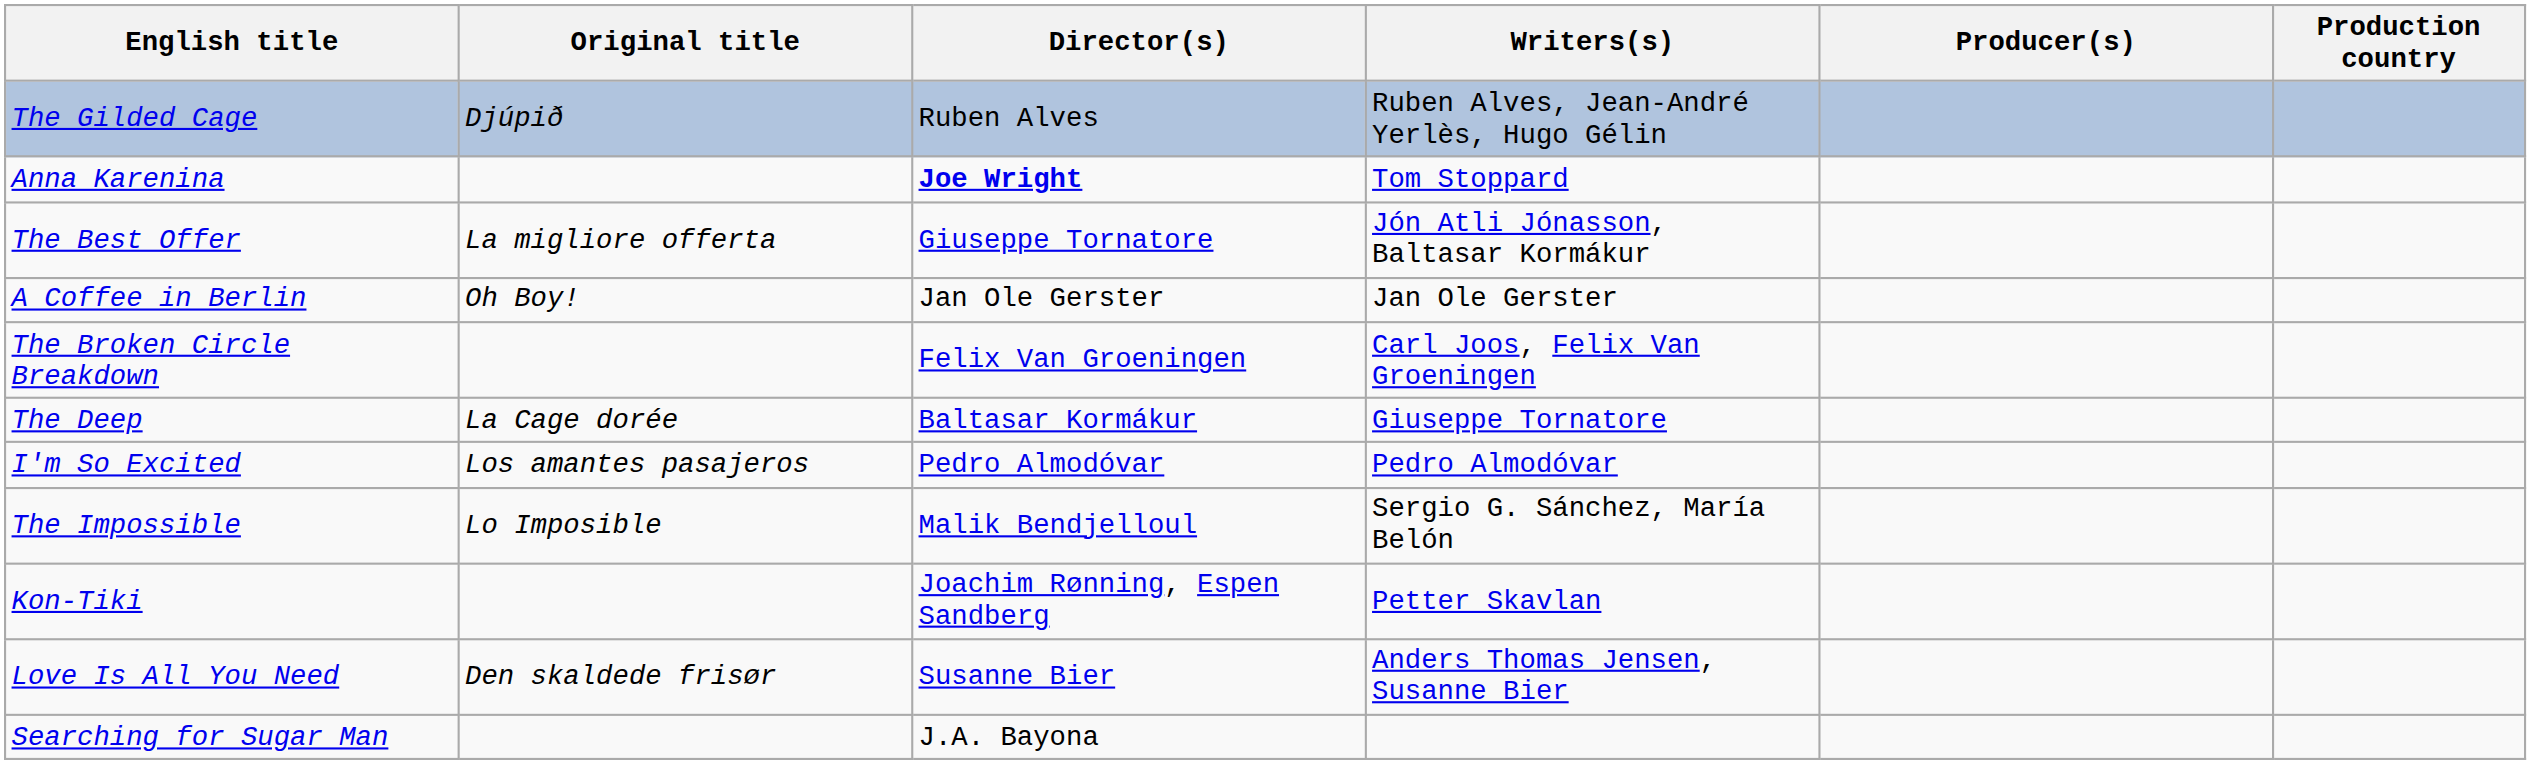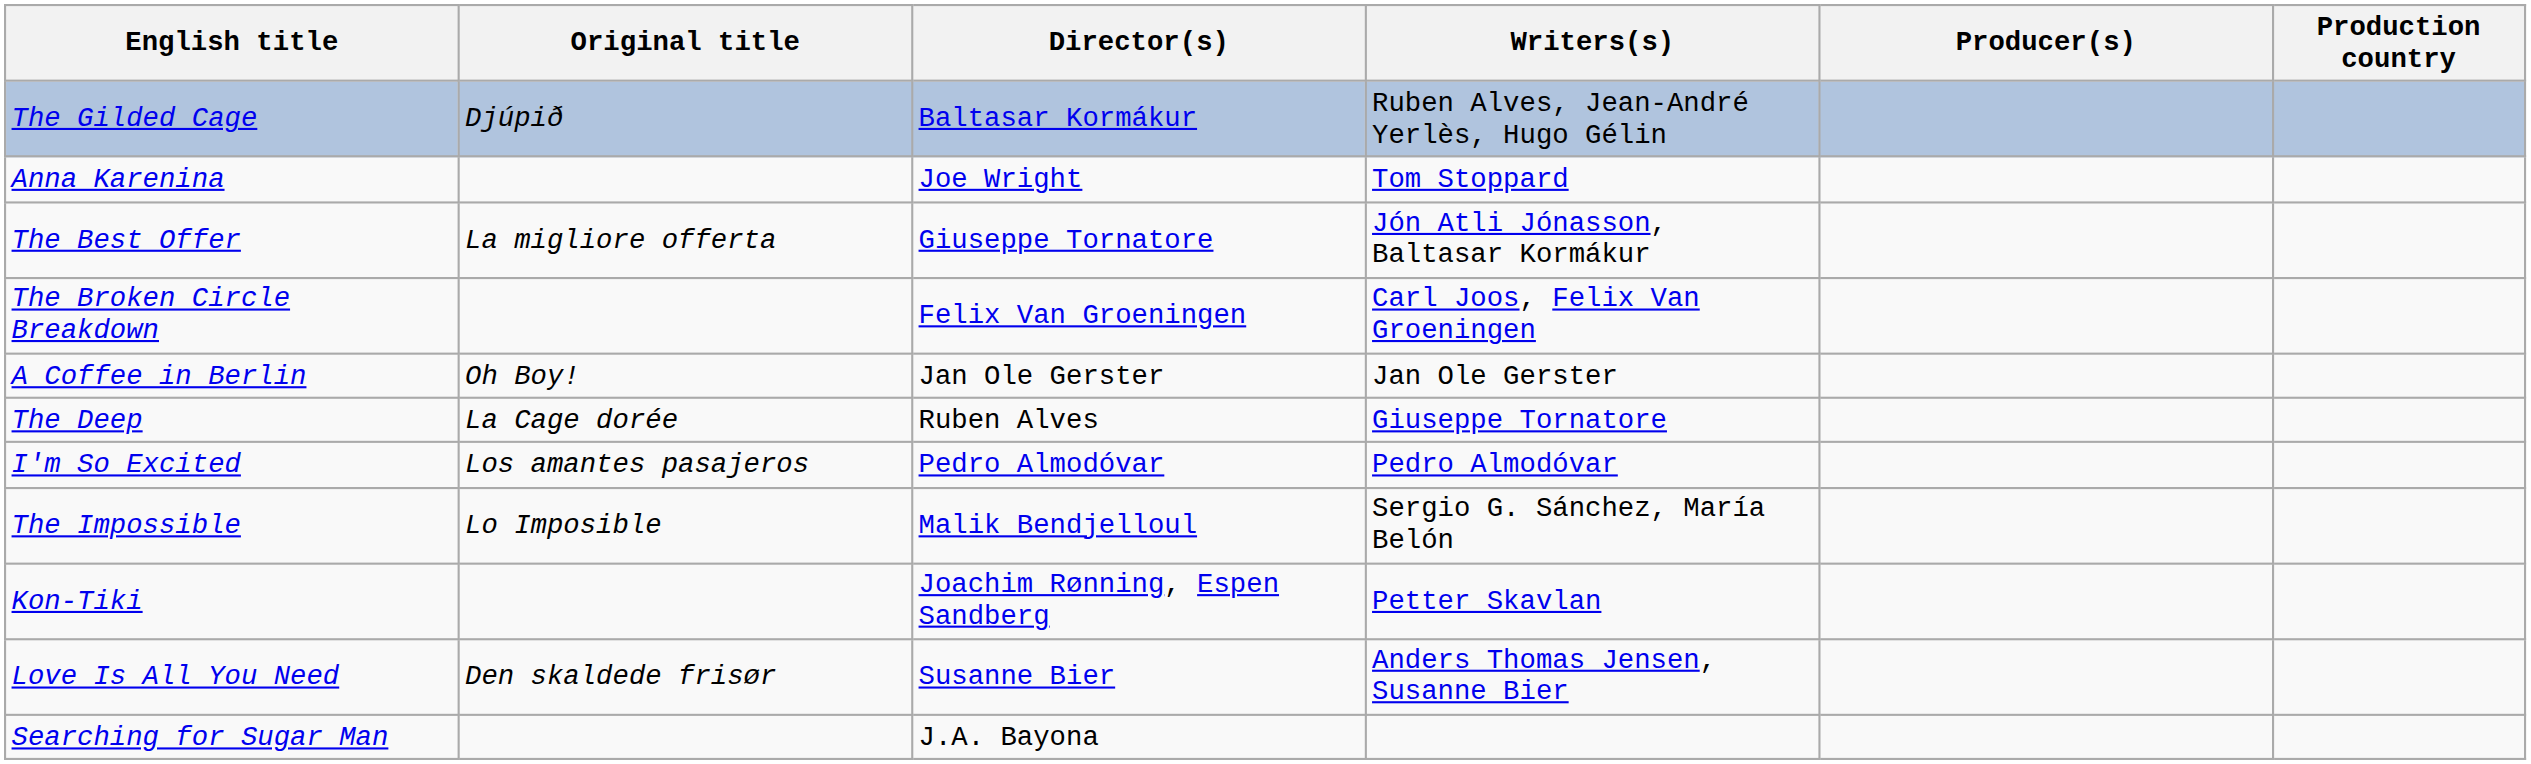 <table class="wikitable" style="width:95%;" cellpadding="5">
 <tr>
 <th style="width:18%;">English title</th>
 <th style="width:18%;">Original title</th>
 <th style="width:18%;">Director(s)</th>
 <th style="width:18%;">Writers(s)</th>
 <th style="width:18%;">Producer(s)</th>
 <th style="width:10%;">Production country</th>
 </tr>
 <tr style="background:#B0C4DE;">
 <td><em><a href='#'>The Gilded Cage</a></em></td>
 <td><em>Djúpið</em></td>
-<td>Ruben Alves</td>
+<td><a href='#'>Baltasar Kormákur</a></td>
 <td>Ruben Alves, Jean-André Yerlès, Hugo Gélin</td>
 <td></td>
 <td> </td>
 </tr>
 <tr>
 <td><em><a href='#'>Anna Karenina</a></em></td>
 <td></td>
-<td><strong><a href='#'>Joe Wright</a></strong></td>
+<td><a href='#'>Joe Wright</a></td>
 <td><a href='#'>Tom Stoppard</a></td>
 <td></td>
 <td></td>
 </tr>
 <tr>
 <td><em><a href='#'>The Best Offer</a></em></td>
 <td><em>La migliore offerta</em></td>
 <td><a href='#'>Giuseppe Tornatore</a></td>
 <td><a href='#'>Jón Atli Jónasson</a>, Baltasar Kormákur</td>
 <td></td>
 <td></td>
 </tr>
 <tr>
+<td><em><a href='#'>The Broken Circle Breakdown</a></em></td>
+<td></td>
+<td><a href='#'>Felix Van Groeningen</a></td>
+<td><a href='#'>Carl Joos</a>, <a href='#'>Felix Van Groeningen</a></td>
+<td></td>
+<td></td>
+</tr>
+<tr>
 <td><em><a href='#'>A Coffee in Berlin</a></em></td>
 <td><em>Oh Boy!</em></td>
 <td>Jan Ole Gerster</td>
 <td>Jan Ole Gerster</td>
 <td></td>
 <td></td>
 </tr>
 <tr>
-<td><em><a href='#'>The Broken Circle Breakdown</a></em></td>
-<td></td>
-<td><a href='#'>Felix Van Groeningen</a></td>
-<td><a href='#'>Carl Joos</a>, <a href='#'>Felix Van Groeningen</a></td>
-<td></td>
-<td></td>
-</tr>
-<tr>
 <td><em><a href='#'>The Deep</a></em></td>
 <td><em>La Cage dorée</em></td>
-<td><a href='#'>Baltasar Kormákur</a></td>
+<td>Ruben Alves</td>
 <td><a href='#'>Giuseppe Tornatore</a></td>
 <td></td>
 <td></td>
 </tr>
 <tr>
 <td><em><a href='#'>I'm So Excited</a></em></td>
 <td><em>Los amantes pasajeros</em></td>
 <td><a href='#'>Pedro Almodóvar</a></td>
 <td><a href='#'>Pedro Almodóvar</a></td>
 <td></td>
 <td></td>
 </tr>
 <tr>
 <td><em><a href='#'>The Impossible</a></em></td>
 <td><em>Lo Imposible</em></td>
 <td><a href='#'>Malik Bendjelloul</a></td>
 <td>Sergio G. Sánchez, María Belón</td>
 <td></td>
 <td></td>
 </tr>
 <tr>
 <td><em><a href='#'>Kon-Tiki</a></em></td>
 <td></td>
 <td><a href='#'>Joachim Rønning</a>, <a href='#'>Espen Sandberg</a></td>
 <td><a href='#'>Petter Skavlan</a></td>
 <td></td>
 <td>    </td>
 </tr>
 <tr>
 <td><em><a href='#'>Love Is All You Need</a></em></td>
 <td><em>Den skaldede frisør</em></td>
 <td><a href='#'>Susanne Bier</a></td>
 <td><a href='#'>Anders Thomas Jensen</a>, <a href='#'>Susanne Bier</a></td>
 <td></td>
 <td></td>
 </tr>
 <tr>
 <td><em><a href='#'>Searching for Sugar Man</a></em></td>
 <td></td>
 <td>J.A. Bayona</td>
 <td></td>
 <td></td>
 <td> </td>
 </tr>
 </table>
